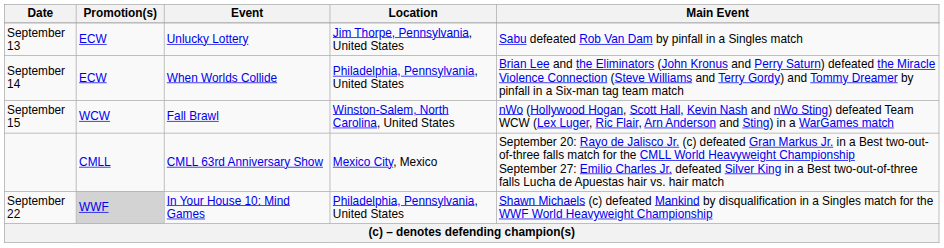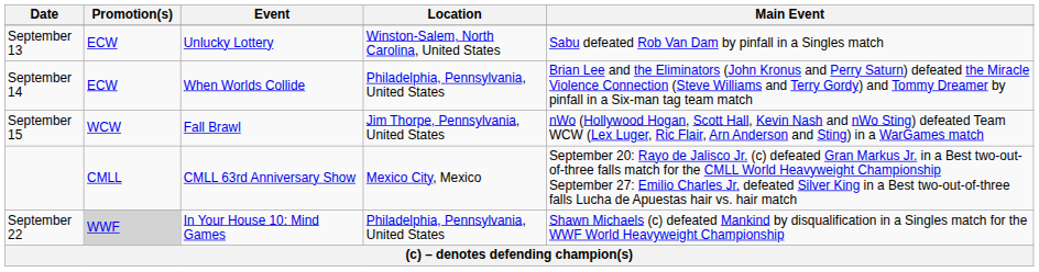 <table class="wikitable" style="width:100%;">
 <tr>
 <th width="5%">Date</th>
 <th width="5%">Promotion(s)</th>
 <th style="width:15%;">Event</th>
 <th style="width:15%;">Location</th>
 <th style="width:40%;">Main Event</th>
 </tr>
 <tr style="width:20%;" |Notes>
 </tr>
 <tr>
 <td>September 13</td>
 <td><a href='#'>ECW</a></td>
 <td><a href='#'>Unlucky Lottery</a></td>
-<td><a href='#'>Jim Thorpe, Pennsylvania</a>, United States</td>
+<td><a href='#'>Winston-Salem, North Carolina</a>, United States</td>
 <td><a href='#'>Sabu</a> defeated <a href='#'>Rob Van Dam</a> by pinfall in a Singles match</td>
 </tr>
 <tr>
 <td>September 14</td>
 <td><a href='#'>ECW</a></td>
 <td><a href='#'>When Worlds Collide</a></td>
 <td><a href='#'>Philadelphia, Pennsylvania</a>, United States</td>
 <td><a href='#'>Brian Lee</a> and <a href='#'>the Eliminators</a> (<a href='#'>John Kronus</a> and <a href='#'>Perry Saturn</a>) defeated <a href='#'>the Miracle Violence Connection</a> (<a href='#'>Steve Williams</a> and <a href='#'>Terry Gordy</a>) and <a href='#'>Tommy Dreamer</a> by pinfall in a Six-man tag team match</td>
 </tr>
 <tr>
 <td>September 15</td>
 <td><a href='#'>WCW</a></td>
 <td><a href='#'>Fall Brawl</a></td>
-<td><a href='#'>Winston-Salem, North Carolina</a>, United States</td>
+<td><a href='#'>Jim Thorpe, Pennsylvania</a>, United States</td>
 <td><a href='#'>nWo</a> (<a href='#'>Hollywood Hogan</a>, <a href='#'>Scott Hall</a>, <a href='#'>Kevin Nash</a> and <a href='#'>nWo Sting</a>) defeated Team WCW (<a href='#'>Lex Luger</a>, <a href='#'>Ric Flair</a>, <a href='#'>Arn Anderson</a> and <a href='#'>Sting</a>) in a <a href='#'>WarGames match</a></td>
 </tr>
 <tr>
 <td><br></td>
 <td><a href='#'>CMLL</a></td>
 <td><a href='#'>CMLL 63rd Anniversary Show</a></td>
 <td><a href='#'>Mexico City</a>, Mexico</td>
 <td>September 20: <a href='#'>Rayo de Jalisco Jr.</a> (c) defeated <a href='#'>Gran Markus Jr.</a> in a Best two-out-of-three falls match for the <a href='#'>CMLL World Heavyweight Championship</a><br>September 27:	<a href='#'>Emilio Charles Jr.</a> defeated <a href='#'>Silver King</a> in a Best two-out-of-three falls Lucha de Apuestas hair vs. hair match</td>
 </tr>
 <tr>
 <td>September 22</td>
 <td style="background: lightgrey;"><a href='#'>WWF</a></td>
 <td><a href='#'>In Your House 10: Mind Games</a></td>
 <td><a href='#'>Philadelphia, Pennsylvania</a>, United States</td>
 <td><a href='#'>Shawn Michaels</a> (c) defeated <a href='#'>Mankind</a> by disqualification in a Singles match for the <a href='#'>WWF World Heavyweight Championship</a></td>
 </tr>
 <tr>
 <th colspan="6">(c) – denotes defending champion(s)</th>
 </tr>
 </table>
